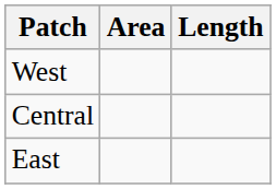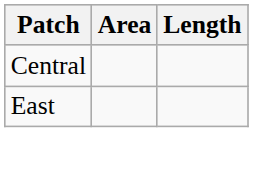 <table class="wikitable">
 <tr>
 <th>Patch</th>
 <th>Area</th>
 <th>Length</th>
-</tr>
-<tr>
-<td>West</td>
-<td></td>
-<td></td>
 </tr>
 <tr>
 <td>Central</td>
 <td></td>
 <td></td>
 </tr>
 <tr>
 <td>East</td>
 <td></td>
 <td></td>
 </tr>
 </table>
